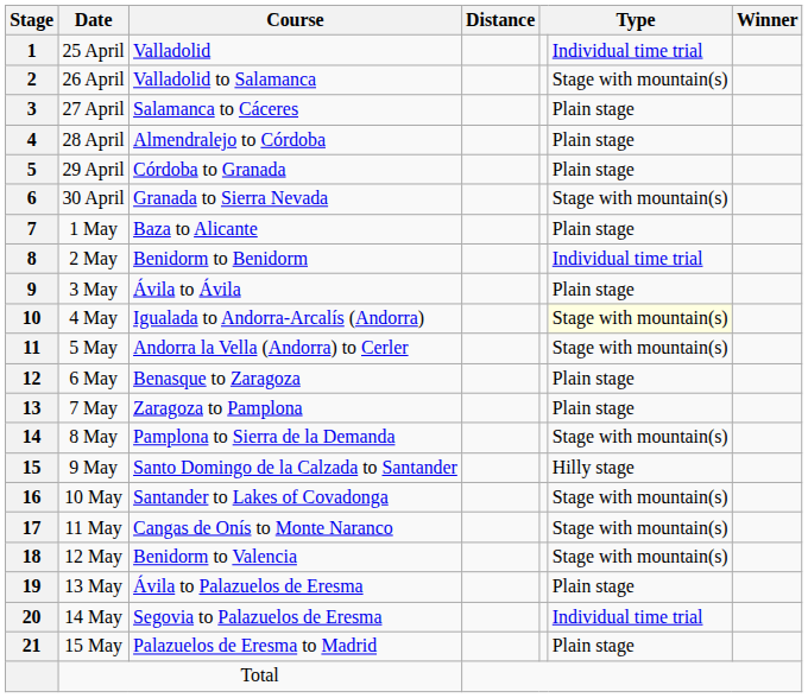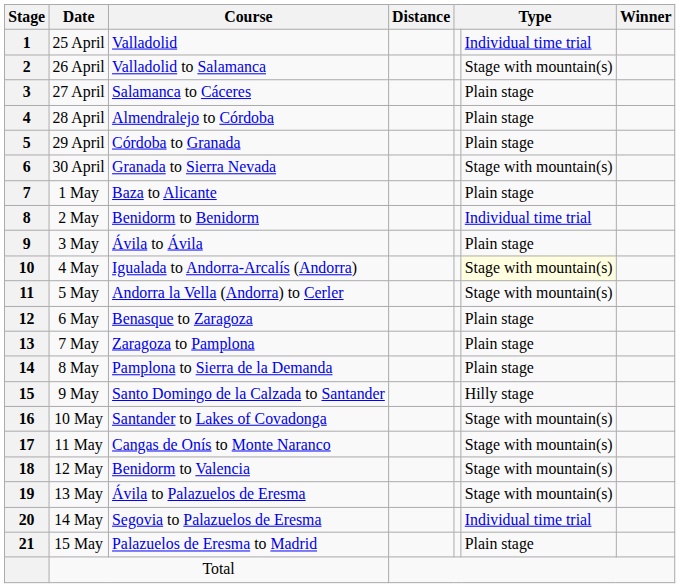 <table class="wikitable">
 <tr>
 <th>Stage</th>
 <th>Date</th>
 <th>Course</th>
 <th>Distance</th>
 <th colspan="2">Type</th>
 <th>Winner</th>
 </tr>
 <tr>
 <th style="text-align:center">1</th>
 <td style="text-align:center;">25 April</td>
 <td><a href='#'>Valladolid</a></td>
 <td style="text-align:center;"></td>
 <td style="text-align:center;"></td>
 <td><a href='#'>Individual time trial</a></td>
 <td></td>
 </tr>
 <tr>
 <th style="text-align:center">2</th>
 <td style="text-align:center;">26 April</td>
 <td><a href='#'>Valladolid</a> to <a href='#'>Salamanca</a></td>
 <td style="text-align:center;"></td>
 <td style="text-align:center;"></td>
 <td>Stage with mountain(s)</td>
 <td></td>
 </tr>
 <tr>
 <th style="text-align:center">3</th>
 <td style="text-align:center;">27 April</td>
 <td><a href='#'>Salamanca</a> to <a href='#'>Cáceres</a></td>
 <td style="text-align:center;"></td>
 <td style="text-align:center;"></td>
 <td>Plain stage</td>
 <td></td>
 </tr>
 <tr>
 <th style="text-align:center">4</th>
 <td style="text-align:center;">28 April</td>
 <td><a href='#'>Almendralejo</a> to <a href='#'>Córdoba</a></td>
 <td style="text-align:center;"></td>
 <td style="text-align:center;"></td>
 <td>Plain stage</td>
 <td></td>
 </tr>
 <tr>
 <th style="text-align:center">5</th>
 <td style="text-align:center;">29 April</td>
 <td><a href='#'>Córdoba</a> to <a href='#'>Granada</a></td>
 <td style="text-align:center;"></td>
 <td style="text-align:center;"></td>
 <td>Plain stage</td>
 <td></td>
 </tr>
 <tr>
 <th style="text-align:center">6</th>
 <td style="text-align:center;">30 April</td>
 <td><a href='#'>Granada</a> to <a href='#'>Sierra Nevada</a></td>
 <td style="text-align:center;"></td>
 <td style="text-align:center;"></td>
 <td>Stage with mountain(s)</td>
 <td></td>
 </tr>
 <tr>
 <th style="text-align:center">7</th>
 <td style="text-align:center;">1 May</td>
 <td><a href='#'>Baza</a> to <a href='#'>Alicante</a></td>
 <td style="text-align:center;"></td>
 <td style="text-align:center;"></td>
 <td>Plain stage</td>
 <td></td>
 </tr>
 <tr>
 <th style="text-align:center">8</th>
 <td style="text-align:center;">2 May</td>
 <td><a href='#'>Benidorm</a> to <a href='#'>Benidorm</a></td>
 <td style="text-align:center;"></td>
 <td style="text-align:center;"></td>
 <td><a href='#'>Individual time trial</a></td>
 <td></td>
 </tr>
 <tr>
 <th style="text-align:center">9</th>
 <td style="text-align:center;">3 May</td>
 <td><a href='#'>Ávila</a> to <a href='#'>Ávila</a></td>
 <td style="text-align:center;"></td>
 <td style="text-align:center;"></td>
 <td>Plain stage</td>
 <td></td>
 </tr>
 <tr>
 <th style="text-align:center">10</th>
 <td style="text-align:center;">4 May</td>
 <td><a href='#'>Igualada</a> to <a href='#'>Andorra-Arcalís</a> (<a href='#'>Andorra</a>)</td>
 <td style="text-align:center;"></td>
 <td style="text-align:center;"></td>
 <td style="background: lightyellow;">Stage with mountain(s)</td>
 <td></td>
 </tr>
 <tr>
 <th style="text-align:center">11</th>
 <td style="text-align:center;">5 May</td>
 <td><a href='#'>Andorra la Vella</a> (<a href='#'>Andorra</a>) to <a href='#'>Cerler</a></td>
 <td style="text-align:center;"></td>
 <td style="text-align:center;"></td>
 <td>Stage with mountain(s)</td>
 <td></td>
 </tr>
 <tr>
 <th style="text-align:center">12</th>
 <td style="text-align:center;">6 May</td>
 <td><a href='#'>Benasque</a> to <a href='#'>Zaragoza</a></td>
 <td style="text-align:center;"></td>
 <td style="text-align:center;"></td>
 <td>Plain stage</td>
 <td></td>
 </tr>
 <tr>
 <th style="text-align:center">13</th>
 <td style="text-align:center;">7 May</td>
 <td><a href='#'>Zaragoza</a> to <a href='#'>Pamplona</a></td>
 <td style="text-align:center;"></td>
 <td style="text-align:center;"></td>
 <td>Plain stage</td>
 <td></td>
 </tr>
 <tr>
 <th style="text-align:center">14</th>
 <td style="text-align:center;">8 May</td>
 <td><a href='#'>Pamplona</a> to <a href='#'>Sierra de la Demanda</a></td>
 <td style="text-align:center;"></td>
 <td style="text-align:center;"></td>
-<td>Stage with mountain(s)</td>
+<td>Plain stage</td>
 <td></td>
 </tr>
 <tr>
 <th style="text-align:center">15</th>
 <td style="text-align:center;">9 May</td>
 <td><a href='#'>Santo Domingo de la Calzada</a> to <a href='#'>Santander</a></td>
 <td style="text-align:center;"></td>
 <td style="text-align:center;"></td>
 <td>Hilly stage</td>
 <td></td>
 </tr>
 <tr>
 <th style="text-align:center">16</th>
 <td style="text-align:center;">10 May</td>
 <td><a href='#'>Santander</a> to <a href='#'>Lakes of Covadonga</a></td>
 <td style="text-align:center;"></td>
 <td style="text-align:center;"></td>
 <td>Stage with mountain(s)</td>
 <td></td>
 </tr>
 <tr>
 <th style="text-align:center">17</th>
 <td style="text-align:center;">11 May</td>
 <td><a href='#'>Cangas de Onís</a> to <a href='#'>Monte Naranco</a></td>
 <td style="text-align:center;"></td>
 <td style="text-align:center;"></td>
 <td>Stage with mountain(s)</td>
 <td></td>
 </tr>
 <tr>
 <th style="text-align:center">18</th>
 <td style="text-align:center;">12 May</td>
 <td><a href='#'>Benidorm</a> to <a href='#'>Valencia</a></td>
 <td style="text-align:center;"></td>
 <td style="text-align:center;"></td>
 <td>Stage with mountain(s)</td>
 <td></td>
 </tr>
 <tr>
 <th style="text-align:center">19</th>
 <td style="text-align:center;">13 May</td>
 <td><a href='#'>Ávila</a> to <a href='#'>Palazuelos de Eresma</a></td>
 <td style="text-align:center;"></td>
 <td style="text-align:center;"></td>
-<td>Plain stage</td>
+<td>Stage with mountain(s)</td>
 <td></td>
 </tr>
 <tr>
 <th style="text-align:center">20</th>
 <td style="text-align:center;">14 May</td>
 <td><a href='#'>Segovia</a> to <a href='#'>Palazuelos de Eresma</a></td>
 <td style="text-align:center;"></td>
 <td style="text-align:center;"></td>
 <td><a href='#'>Individual time trial</a></td>
 <td></td>
 </tr>
 <tr>
 <th style="text-align:center">21</th>
 <td style="text-align:center;">15 May</td>
 <td><a href='#'>Palazuelos de Eresma</a> to <a href='#'>Madrid</a></td>
 <td style="text-align:center;"></td>
 <td style="text-align:center;"></td>
 <td>Plain stage</td>
 <td></td>
 </tr>
 <tr>
 <th></th>
 <td colspan="2" style="text-align:center;">Total</td>
 <td colspan="5" style="text-align:center;"></td>
 </tr>
 </table>
